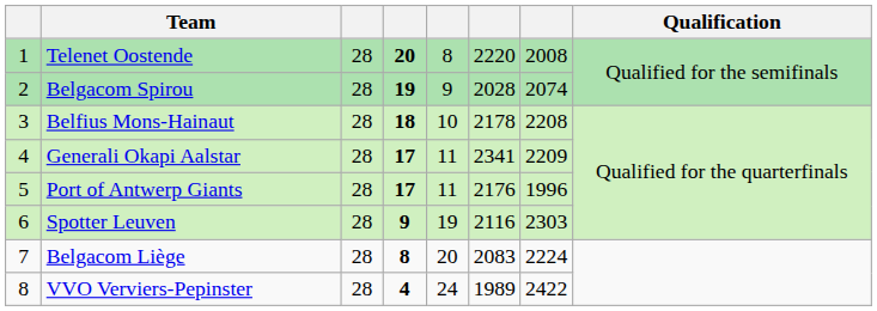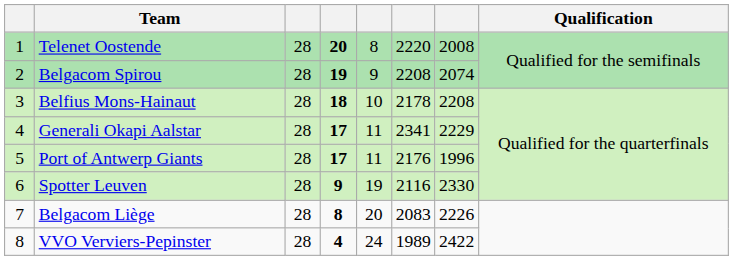 <table class="wikitable" style="text-align: center;">
 <tr>
 <th width=20></th>
 <th width=220>Team</th>
 <th width=25></th>
 <th width=25></th>
 <th width=25></th>
 <th width=25></th>
 <th width=25></th>
 <th width=220>Qualification</th>
 </tr>
 <tr style="background:#ace1af;">
 <td>1</td>
 <td align="left"><a href='#'>Telenet Oostende</a></td>
 <td>28</td>
 <td><strong>20</strong></td>
 <td>8</td>
 <td>2220</td>
 <td>2008</td>
 <td rowspan=2>Qualified for the semifinals</td>
 </tr>
 <tr style="background:#ace1af;">
 <td>2</td>
 <td align="left"><a href='#'>Belgacom Spirou</a></td>
 <td>28</td>
 <td><strong>19</strong></td>
 <td>9</td>
-<td>2028</td>
+<td>2208</td>
 <td>2074</td>
 </tr>
 <tr style="background:#d0f0c0;">
 <td>3</td>
 <td align="left"><a href='#'>Belfius Mons-Hainaut</a></td>
 <td>28</td>
 <td><strong>18</strong></td>
 <td>10</td>
 <td>2178</td>
 <td>2208</td>
 <td rowspan="4" style="text-align:center;">Qualified for the quarterfinals</td>
 </tr>
 <tr style="background:#d0f0c0;">
 <td>4</td>
 <td align="left"><a href='#'>Generali Okapi Aalstar</a></td>
 <td>28</td>
 <td><strong>17</strong></td>
 <td>11</td>
 <td>2341</td>
-<td>2209</td>
+<td>2229</td>
 </tr>
 <tr style="background:#d0f0c0;">
 <td>5</td>
 <td align="left"><a href='#'>Port of Antwerp Giants</a></td>
 <td>28</td>
 <td><strong>17</strong></td>
 <td>11</td>
 <td>2176</td>
 <td>1996</td>
 </tr>
 <tr style="background:#d0f0c0;">
 <td>6</td>
 <td align="left"><a href='#'>Spotter Leuven</a></td>
 <td>28</td>
 <td><strong>9</strong></td>
 <td>19</td>
 <td>2116</td>
-<td>2303</td>
+<td>2330</td>
 </tr>
 <tr bgcolor=>
 <td>7</td>
 <td align="left"><a href='#'>Belgacom Liège</a></td>
 <td>28</td>
 <td><strong>8</strong></td>
 <td>20</td>
 <td>2083</td>
-<td>2224</td>
+<td>2226</td>
 <td rowspan=2></td>
 </tr>
 <tr bgcolor=>
 <td>8</td>
 <td align="left"><a href='#'>VVO Verviers-Pepinster</a></td>
 <td>28</td>
 <td><strong>4</strong></td>
 <td>24</td>
 <td>1989</td>
 <td>2422</td>
 </tr>
 </table>
